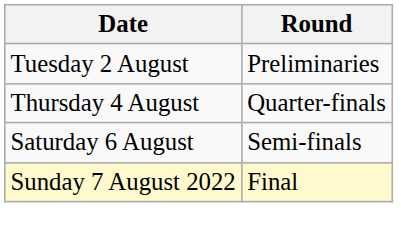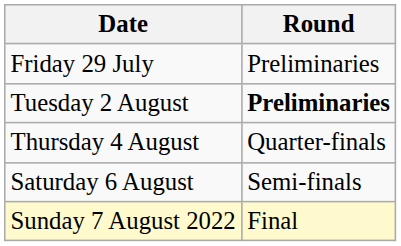 <table class="wikitable">
 <tr>
 <th>Date</th>
 <th>Round</th>
 </tr>
 <tr>
+<td>Friday 29 July</td>
+<td>Preliminaries</td>
+</tr>
+<tr>
 <td>Tuesday 2 August</td>
-<td>Preliminaries</td>
+<td><strong>Preliminaries</strong></td>
 </tr>
 <tr>
 <td>Thursday 4 August</td>
 <td>Quarter-finals</td>
 </tr>
 <tr>
 <td>Saturday 6 August</td>
 <td>Semi-finals</td>
 </tr>
 <tr>
 <td style=background:lemonchiffon>Sunday 7 August 2022</td>
 <td style=background:lemonchiffon>Final</td>
 </tr>
 </table>
